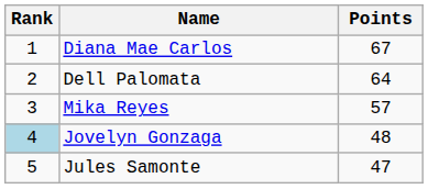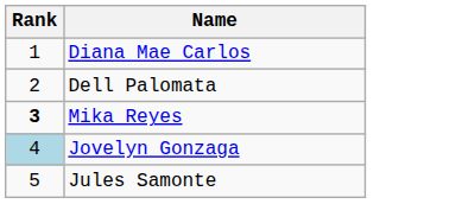 <table class="wikitable" style="font-size:90%">
 <tr>
 <th width=30>Rank</th>
 <th width=180>Name</th>
-<th width=50>Points</th>
 </tr>
 <tr>
 <td align=center>1</td>
 <td><a href='#'>Diana Mae Carlos</a></td>
-<td align=center>67</td>
 </tr>
 <tr>
 <td align=center>2</td>
 <td>Dell Palomata</td>
-<td align=center>64</td>
 </tr>
 <tr>
-<td align=center>3</td>
+<td align=center><strong>3</strong></td>
 <td><a href='#'>Mika Reyes</a></td>
-<td align=center>57</td>
 </tr>
 <tr>
 <td align=center style="background: lightblue;">4</td>
 <td><a href='#'>Jovelyn Gonzaga</a></td>
-<td align=center>48</td>
 </tr>
 <tr>
 <td align=center>5</td>
 <td>Jules Samonte</td>
-<td align=center>47</td>
 </tr>
 </table>
